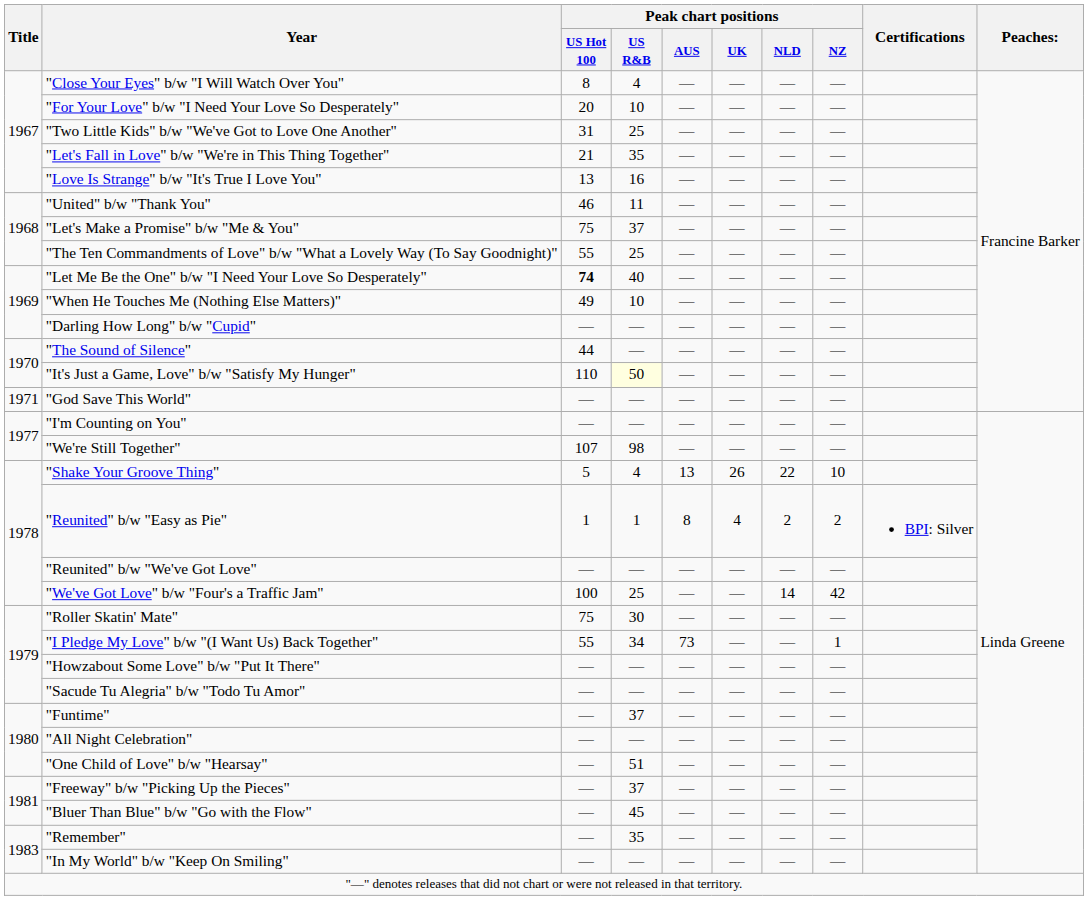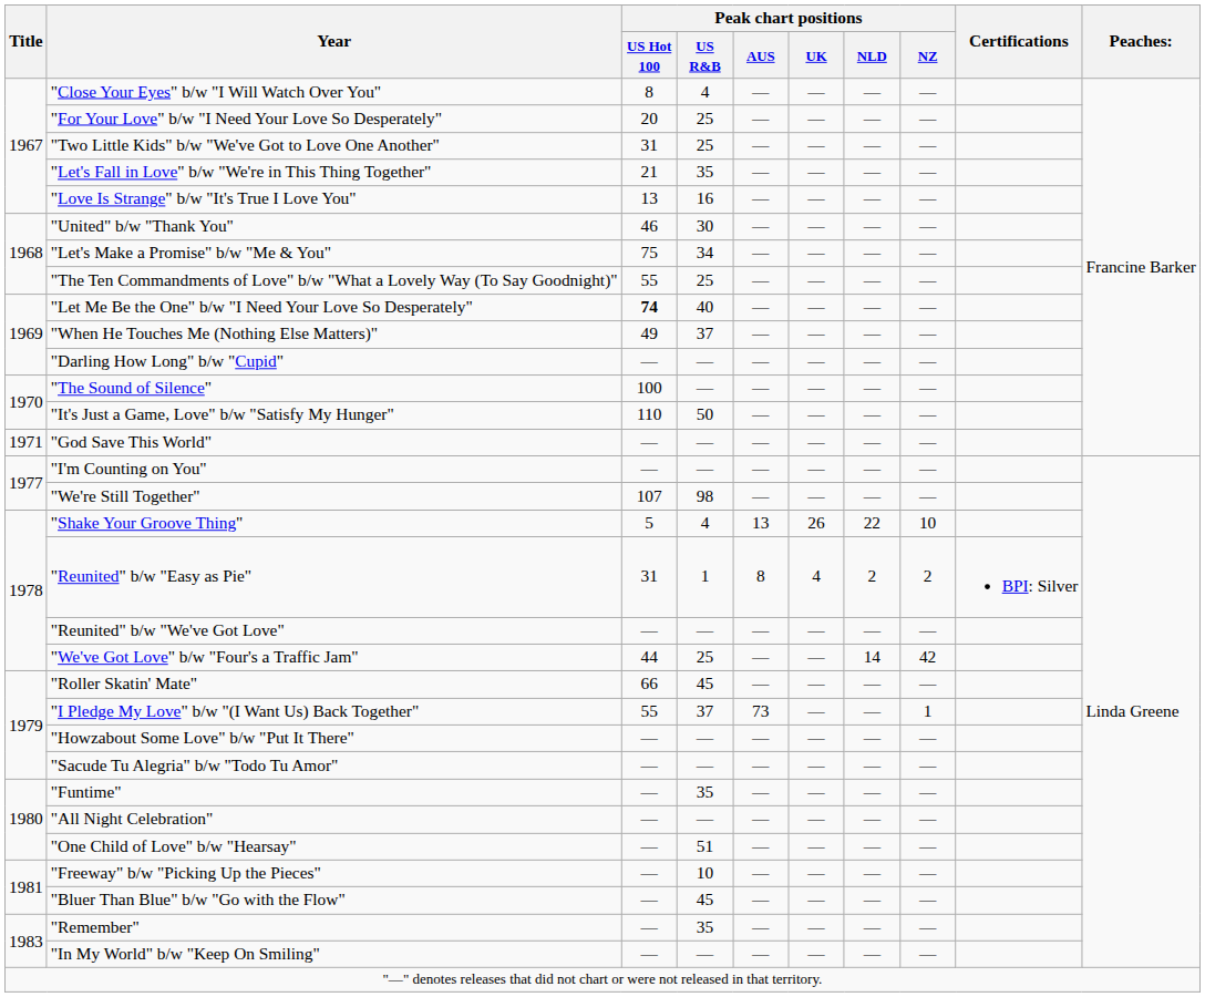 <table class="wikitable">
 <tr>
 <th scope="col" rowspan="2">Title</th>
 <th scope="col" rowspan="2">Year</th>
 <th scope="col" colspan="6">Peak chart positions</th>
 <th scope="col" rowspan="2">Certifications</th>
 <th scope="col" rowspan="2">Peaches:</th>
 </tr>
 <tr>
 <th style="width:45px;"><small><a href='#'>US Hot 100</a></small><br></th>
 <th style="width:45px;"><small><a href='#'>US R&B</a></small><br></th>
 <th style="width:45px;"><small><a href='#'>AUS</a></small><br></th>
 <th style="width:45px;"><small><a href='#'>UK</a></small><br></th>
 <th style="width:45px;"><small><a href='#'>NLD</a></small><br></th>
 <th style="width:45px;"><small> <a href='#'>NZ</a></small><br></th>
 </tr>
 <tr>
 <td rowspan="5">1967</td>
 <td>"<a href='#'>Close Your Eyes</a>" b/w "I Will Watch Over You"</td>
 <td style="text-align:center;">8</td>
 <td style="text-align:center;">4</td>
 <td style="text-align:center;">—</td>
 <td style="text-align:center;">—</td>
 <td style="text-align:center;">—</td>
 <td style="text-align:center;">—</td>
 <td></td>
 <td rowspan="14">Francine Barker</td>
 </tr>
 <tr>
 <td>"<a href='#'>For Your Love</a>" b/w "I Need Your Love So Desperately"</td>
 <td style="text-align:center;">20</td>
-<td style="text-align:center;">10</td>
+<td style="text-align:center;">25</td>
 <td style="text-align:center;">—</td>
 <td style="text-align:center;">—</td>
 <td style="text-align:center;">—</td>
 <td style="text-align:center;">—</td>
 <td></td>
 </tr>
 <tr>
 <td>"Two Little Kids" b/w "We've Got to Love One Another"</td>
 <td style="text-align:center;">31</td>
 <td style="text-align:center;">25</td>
 <td style="text-align:center;">—</td>
 <td style="text-align:center;">—</td>
 <td style="text-align:center;">—</td>
 <td style="text-align:center;">—</td>
 <td></td>
 </tr>
 <tr>
 <td>"<a href='#'>Let's Fall in Love</a>" b/w "We're in This Thing Together"</td>
 <td style="text-align:center;">21</td>
 <td style="text-align:center;">35</td>
 <td style="text-align:center;">—</td>
 <td style="text-align:center;">—</td>
 <td style="text-align:center;">—</td>
 <td style="text-align:center;">—</td>
 <td></td>
 </tr>
 <tr>
 <td>"<a href='#'>Love Is Strange</a>" b/w "It's True I Love You"</td>
 <td style="text-align:center;">13</td>
 <td style="text-align:center;">16</td>
 <td style="text-align:center;">—</td>
 <td style="text-align:center;">—</td>
 <td style="text-align:center;">—</td>
 <td style="text-align:center;">—</td>
 <td></td>
 </tr>
 <tr>
 <td rowspan="3">1968</td>
 <td>"United" b/w "Thank You"</td>
 <td style="text-align:center;">46</td>
-<td style="text-align:center;">11</td>
+<td style="text-align:center;">30</td>
 <td style="text-align:center;">—</td>
 <td style="text-align:center;">—</td>
 <td style="text-align:center;">—</td>
 <td style="text-align:center;">—</td>
 <td></td>
 </tr>
 <tr>
 <td>"Let's Make a Promise" b/w "Me & You"</td>
 <td style="text-align:center;">75</td>
-<td style="text-align:center;">37</td>
+<td style="text-align:center;">34</td>
 <td style="text-align:center;">—</td>
 <td style="text-align:center;">—</td>
 <td style="text-align:center;">—</td>
 <td style="text-align:center;">—</td>
 <td></td>
 </tr>
 <tr>
 <td>"The Ten Commandments of Love" b/w "What a Lovely Way (To Say Goodnight)"</td>
 <td style="text-align:center;">55</td>
 <td style="text-align:center;">25</td>
 <td style="text-align:center;">—</td>
 <td style="text-align:center;">—</td>
 <td style="text-align:center;">—</td>
 <td style="text-align:center;">—</td>
 <td></td>
 </tr>
 <tr>
 <td rowspan="3">1969</td>
 <td>"Let Me Be the One" b/w "I Need Your Love So Desperately"</td>
 <td style="text-align:center;"><strong>74</strong></td>
 <td style="text-align:center;">40</td>
 <td style="text-align:center;">—</td>
 <td style="text-align:center;">—</td>
 <td style="text-align:center;">—</td>
 <td style="text-align:center;">—</td>
 <td></td>
 </tr>
 <tr>
 <td>"When He Touches Me (Nothing Else Matters)"</td>
 <td style="text-align:center;">49</td>
-<td style="text-align:center;">10</td>
+<td style="text-align:center;">37</td>
 <td style="text-align:center;">—</td>
 <td style="text-align:center;">—</td>
 <td style="text-align:center;">—</td>
 <td style="text-align:center;">—</td>
 <td></td>
 </tr>
 <tr>
 <td>"Darling How Long" b/w "<a href='#'>Cupid</a>"</td>
 <td style="text-align:center;">—</td>
 <td style="text-align:center;">—</td>
 <td style="text-align:center;">—</td>
 <td style="text-align:center;">—</td>
 <td style="text-align:center;">—</td>
 <td style="text-align:center;">—</td>
 <td></td>
 </tr>
 <tr>
 <td rowspan="2">1970</td>
 <td>"<a href='#'>The Sound of Silence</a>"</td>
-<td style="text-align:center;">44</td>
+<td style="text-align:center;">100</td>
 <td style="text-align:center;">—</td>
 <td style="text-align:center;">—</td>
 <td style="text-align:center;">—</td>
 <td style="text-align:center;">—</td>
 <td style="text-align:center;">—</td>
 <td></td>
 </tr>
 <tr>
 <td>"It's Just a Game, Love" b/w "Satisfy My Hunger"</td>
 <td style="text-align:center;">110</td>
-<td style="background: lightyellow; text-align:center;">50</td>
+<td style="text-align:center;">50</td>
 <td style="text-align:center;">—</td>
 <td style="text-align:center;">—</td>
 <td style="text-align:center;">—</td>
 <td style="text-align:center;">—</td>
 <td></td>
 </tr>
 <tr>
 <td>1971</td>
 <td>"God Save This World"</td>
 <td style="text-align:center;">—</td>
 <td style="text-align:center;">—</td>
 <td style="text-align:center;">—</td>
 <td style="text-align:center;">—</td>
 <td style="text-align:center;">—</td>
 <td style="text-align:center;">—</td>
 <td></td>
 </tr>
 <tr>
 <td rowspan="2">1977</td>
 <td>"I'm Counting on You"</td>
 <td style="text-align:center;">—</td>
 <td style="text-align:center;">—</td>
 <td style="text-align:center;">—</td>
 <td style="text-align:center;">—</td>
 <td style="text-align:center;">—</td>
 <td style="text-align:center;">—</td>
 <td></td>
 <td rowspan="17">Linda Greene</td>
 </tr>
 <tr>
 <td>"We're Still Together"</td>
 <td style="text-align:center;">107</td>
 <td style="text-align:center;">98</td>
 <td style="text-align:center;">—</td>
 <td style="text-align:center;">—</td>
 <td style="text-align:center;">—</td>
 <td style="text-align:center;">—</td>
 <td></td>
 </tr>
 <tr>
 <td rowspan="4">1978</td>
 <td>"<a href='#'>Shake Your Groove Thing</a>"</td>
 <td style="text-align:center;">5</td>
 <td style="text-align:center;">4</td>
 <td style="text-align:center;">13</td>
 <td style="text-align:center;">26</td>
 <td style="text-align:center;">22</td>
 <td style="text-align:center;">10</td>
 <td></td>
 </tr>
 <tr>
 <td>"<a href='#'>Reunited</a>" b/w "Easy as Pie"</td>
-<td style="text-align:center;">1</td>
+<td style="text-align:center;">31</td>
 <td style="text-align:center;">1</td>
 <td style="text-align:center;">8</td>
 <td style="text-align:center;">4</td>
 <td style="text-align:center;">2</td>
 <td style="text-align:center;">2</td>
 <td><br><ul><li><a href='#'>BPI</a>: Silver</li></ul></td>
 </tr>
 <tr>
 <td>"Reunited" b/w "We've Got Love"</td>
 <td style="text-align:center;">—</td>
 <td style="text-align:center;">—</td>
 <td style="text-align:center;">—</td>
 <td style="text-align:center;">—</td>
 <td style="text-align:center;">—</td>
 <td style="text-align:center;">—</td>
 <td></td>
 </tr>
 <tr>
 <td>"<a href='#'>We've Got Love</a>" b/w "Four's a Traffic Jam"</td>
-<td style="text-align:center;">100</td>
+<td style="text-align:center;">44</td>
 <td style="text-align:center;">25</td>
 <td style="text-align:center;">—</td>
 <td style="text-align:center;">—</td>
 <td style="text-align:center;">14</td>
 <td style="text-align:center;">42</td>
 <td></td>
 </tr>
 <tr>
 <td rowspan="4">1979</td>
 <td>"Roller Skatin' Mate"</td>
-<td style="text-align:center;">75</td>
-<td style="text-align:center;">30</td>
+<td style="text-align:center;">66</td>
+<td style="text-align:center;">45</td>
 <td style="text-align:center;">—</td>
 <td style="text-align:center;">—</td>
 <td style="text-align:center;">—</td>
 <td style="text-align:center;">—</td>
 <td></td>
 </tr>
 <tr>
 <td>"<a href='#'>I Pledge My Love</a>" b/w "(I Want Us) Back Together"</td>
 <td style="text-align:center;">55</td>
-<td style="text-align:center;">34</td>
+<td style="text-align:center;">37</td>
 <td style="text-align:center;">73</td>
 <td style="text-align:center;">—</td>
 <td style="text-align:center;">—</td>
 <td style="text-align:center;">1</td>
 <td></td>
 </tr>
 <tr>
 <td>"Howzabout Some Love" b/w "Put It There"</td>
 <td style="text-align:center;">—</td>
 <td style="text-align:center;">—</td>
 <td style="text-align:center;">—</td>
 <td style="text-align:center;">—</td>
 <td style="text-align:center;">—</td>
 <td style="text-align:center;">—</td>
 <td></td>
 </tr>
 <tr>
 <td>"Sacude Tu Alegria" b/w "Todo Tu Amor"</td>
 <td style="text-align:center;">—</td>
 <td style="text-align:center;">—</td>
 <td style="text-align:center;">—</td>
 <td style="text-align:center;">—</td>
 <td style="text-align:center;">—</td>
 <td style="text-align:center;">—</td>
 <td></td>
 </tr>
 <tr>
 <td rowspan="3">1980</td>
 <td>"Funtime"</td>
 <td style="text-align:center;">—</td>
-<td style="text-align:center;">37</td>
+<td style="text-align:center;">35</td>
 <td style="text-align:center;">—</td>
 <td style="text-align:center;">—</td>
 <td style="text-align:center;">—</td>
 <td style="text-align:center;">—</td>
 </tr>
 <tr>
 <td>"All Night Celebration"</td>
 <td style="text-align:center;">—</td>
 <td style="text-align:center;">—</td>
 <td style="text-align:center;">—</td>
 <td style="text-align:center;">—</td>
 <td style="text-align:center;">—</td>
 <td style="text-align:center;">—</td>
 <td></td>
 </tr>
 <tr>
 <td>"One Child of Love" b/w "Hearsay"</td>
 <td style="text-align:center;">—</td>
 <td style="text-align:center;">51</td>
 <td style="text-align:center;">—</td>
 <td style="text-align:center;">—</td>
 <td style="text-align:center;">—</td>
 <td style="text-align:center;">—</td>
 <td></td>
 </tr>
 <tr>
 <td rowspan="2">1981</td>
 <td>"Freeway" b/w "Picking Up the Pieces"</td>
 <td style="text-align:center;">—</td>
-<td style="text-align:center;">37</td>
+<td style="text-align:center;">10</td>
 <td style="text-align:center;">—</td>
 <td style="text-align:center;">—</td>
 <td style="text-align:center;">—</td>
 <td style="text-align:center;">—</td>
 <td></td>
 </tr>
 <tr>
 <td>"Bluer Than Blue" b/w "Go with the Flow"</td>
 <td style="text-align:center;">—</td>
 <td style="text-align:center;">45</td>
 <td style="text-align:center;">—</td>
 <td style="text-align:center;">—</td>
 <td style="text-align:center;">—</td>
 <td style="text-align:center;">—</td>
 <td></td>
 </tr>
 <tr>
 <td rowspan="2">1983</td>
 <td>"Remember"</td>
 <td style="text-align:center;">—</td>
 <td style="text-align:center;">35</td>
 <td style="text-align:center;">—</td>
 <td style="text-align:center;">—</td>
 <td style="text-align:center;">—</td>
 <td style="text-align:center;">—</td>
 <td></td>
 </tr>
 <tr>
 <td>"In My World" b/w "Keep On Smiling"</td>
 <td style="text-align:center;">—</td>
 <td style="text-align:center;">—</td>
 <td style="text-align:center;">—</td>
 <td style="text-align:center;">—</td>
 <td style="text-align:center;">—</td>
 <td style="text-align:center;">—</td>
 <td></td>
 </tr>
 <tr>
 <td colspan="11" style="text-align:center; font-size:85%">"—" denotes releases that did not chart or were not released in that territory.</td>
 </tr>
 </table>
